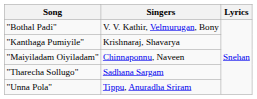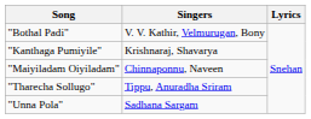 <table class="wikitable" style="font-size:95%;">
 <tr>
 <th>Song</th>
 <th>Singers</th>
 <th>Lyrics</th>
 </tr>
 <tr>
 <td>"Bothal Padi"</td>
 <td>V. V. Kathir, <a href='#'>Velmurugan</a>, Bony</td>
 <td rowspan=5><a href='#'>Snehan</a></td>
 </tr>
 <tr>
 <td>"Kanthaga Pumiyile"</td>
 <td>Krishnaraj, Shavarya</td>
 </tr>
 <tr>
 <td>"Maiyiladam Oiyiladam"</td>
 <td><a href='#'>Chinnaponnu</a>, Naveen</td>
 </tr>
 <tr>
 <td>"Tharecha Sollugo"</td>
-<td><a href='#'>Sadhana Sargam</a></td>
+<td><a href='#'>Tippu</a>, <a href='#'>Anuradha Sriram</a></td>
 </tr>
 <tr>
 <td>"Unna Pola"</td>
-<td><a href='#'>Tippu</a>, <a href='#'>Anuradha Sriram</a></td>
+<td><a href='#'>Sadhana Sargam</a></td>
 </tr>
 </table>
